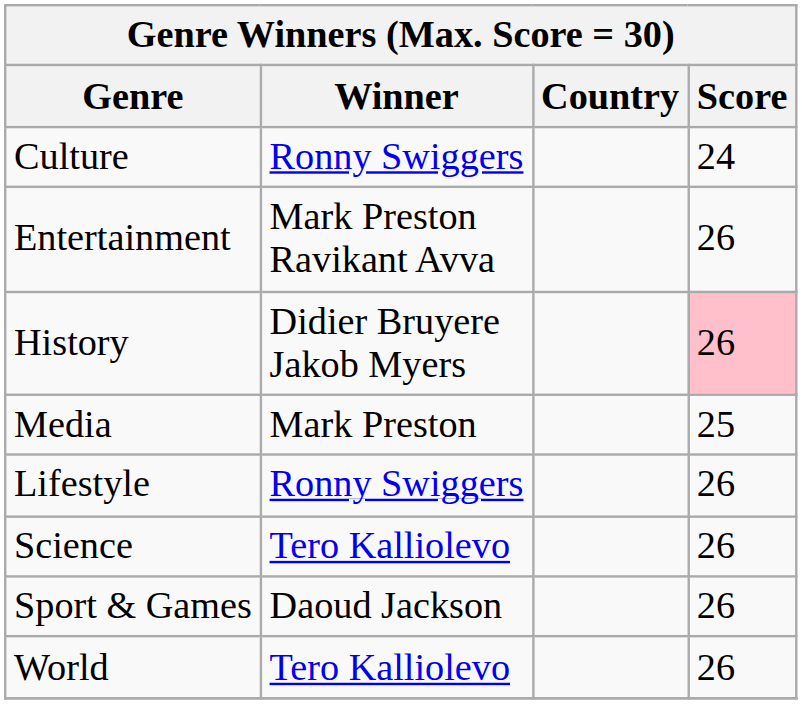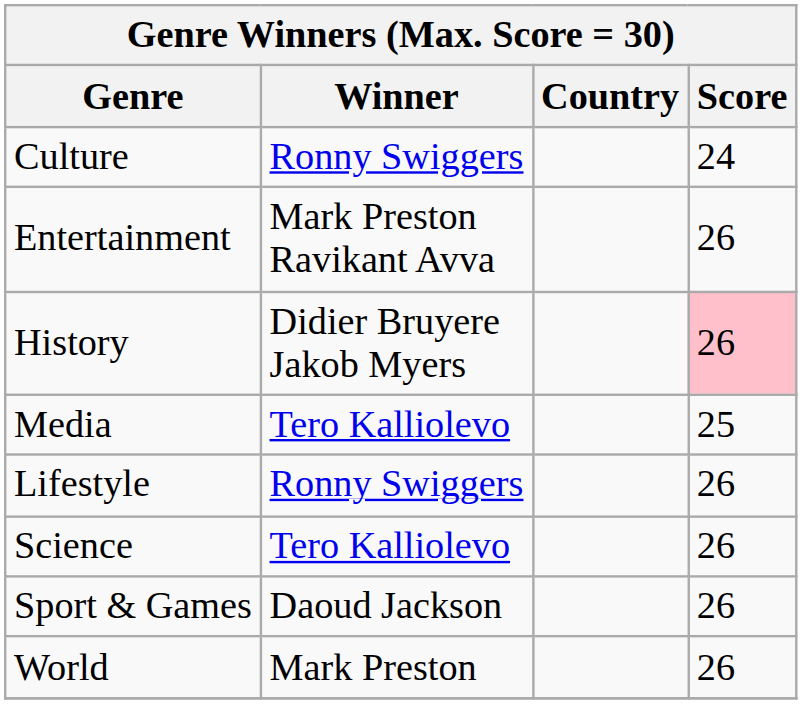 <table class="wikitable">
 <tr>
 <th colspan="4">Genre Winners (Max. Score = 30)</th>
 </tr>
 <tr>
 <th>Genre</th>
 <th>Winner</th>
 <th>Country</th>
 <th>Score</th>
 </tr>
 <tr>
 <td>Culture</td>
 <td><a href='#'>Ronny Swiggers</a></td>
 <td></td>
 <td>24</td>
 </tr>
 <tr>
 <td>Entertainment</td>
 <td>Mark Preston<br>Ravikant Avva</td>
 <td></td>
 <td>26</td>
 </tr>
 <tr>
 <td>History</td>
 <td>Didier Bruyere<br>Jakob Myers</td>
 <td><br></td>
 <td style="background: pink;">26</td>
 </tr>
 <tr>
 <td>Media</td>
-<td>Mark Preston</td>
+<td><a href='#'>Tero Kalliolevo</a></td>
 <td></td>
 <td>25</td>
 </tr>
 <tr>
 <td>Lifestyle</td>
 <td><a href='#'>Ronny Swiggers</a></td>
 <td></td>
 <td>26</td>
 </tr>
 <tr>
 <td>Science</td>
 <td><a href='#'>Tero Kalliolevo</a></td>
 <td></td>
 <td>26</td>
 </tr>
 <tr>
 <td>Sport & Games</td>
 <td>Daoud Jackson</td>
 <td><br></td>
 <td>26</td>
 </tr>
 <tr>
 <td>World</td>
-<td><a href='#'>Tero Kalliolevo</a></td>
+<td>Mark Preston</td>
 <td></td>
 <td>26</td>
 </tr>
 <tr>
 </tr>
 </table>
